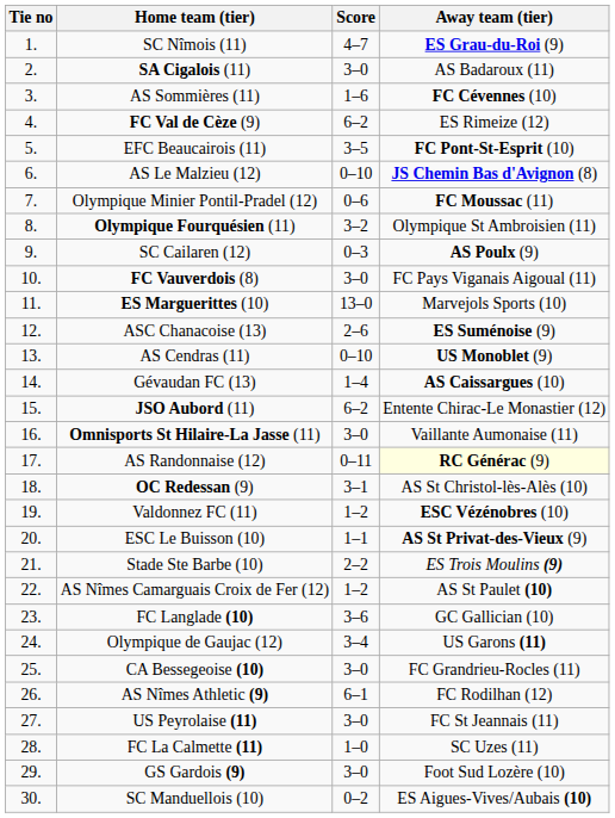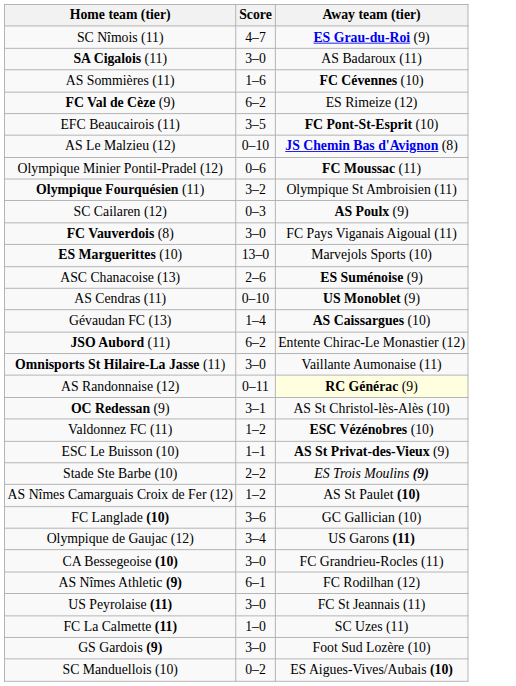 <table class="wikitable" style="text-align: center">
 <tr>
-<th>Tie no</th>
 <th>Home team (tier)</th>
 <th>Score</th>
 <th>Away team (tier)</th>
 </tr>
 <tr>
-<td>1.</td>
 <td>SC Nîmois (11)</td>
 <td>4–7</td>
 <td><strong><a href='#'>ES Grau-du-Roi</a></strong> (9)</td>
 </tr>
 <tr>
-<td>2.</td>
 <td><strong>SA Cigalois</strong> (11)</td>
 <td>3–0</td>
 <td>AS Badaroux (11)</td>
 </tr>
 <tr>
-<td>3.</td>
 <td>AS Sommières (11)</td>
 <td>1–6</td>
 <td><strong>FC Cévennes</strong> (10)</td>
 </tr>
 <tr>
-<td>4.</td>
 <td><strong>FC Val de Cèze</strong> (9)</td>
 <td>6–2</td>
 <td>ES Rimeize (12)</td>
 </tr>
 <tr>
-<td>5.</td>
 <td>EFC Beaucairois (11)</td>
 <td>3–5</td>
 <td><strong>FC Pont-St-Esprit</strong> (10)</td>
 </tr>
 <tr>
-<td>6.</td>
 <td>AS Le Malzieu (12)</td>
 <td>0–10</td>
 <td><strong><a href='#'>JS Chemin Bas d'Avignon</a></strong> (8)</td>
 </tr>
 <tr>
-<td>7.</td>
 <td>Olympique Minier Pontil-Pradel (12)</td>
 <td>0–6</td>
 <td><strong>FC Moussac</strong> (11)</td>
 </tr>
 <tr>
-<td>8.</td>
 <td><strong>Olympique Fourquésien</strong> (11)</td>
 <td>3–2</td>
 <td>Olympique St Ambroisien (11)</td>
 </tr>
 <tr>
-<td>9.</td>
 <td>SC Cailaren (12)</td>
 <td>0–3</td>
 <td><strong>AS Poulx</strong> (9)</td>
 </tr>
 <tr>
-<td>10.</td>
 <td><strong>FC Vauverdois</strong> (8)</td>
 <td>3–0</td>
 <td>FC Pays Viganais Aigoual (11)</td>
 </tr>
 <tr>
-<td>11.</td>
 <td><strong>ES Marguerittes</strong> (10)</td>
 <td>13–0</td>
 <td>Marvejols Sports (10)</td>
 </tr>
 <tr>
-<td>12.</td>
 <td>ASC Chanacoise (13)</td>
 <td>2–6</td>
 <td><strong>ES Suménoise</strong> (9)</td>
 </tr>
 <tr>
-<td>13.</td>
 <td>AS Cendras (11)</td>
 <td>0–10</td>
 <td><strong>US Monoblet</strong> (9)</td>
 </tr>
 <tr>
-<td>14.</td>
 <td>Gévaudan FC (13)</td>
 <td>1–4</td>
 <td><strong>AS Caissargues</strong> (10)</td>
 </tr>
 <tr>
-<td>15.</td>
 <td><strong>JSO Aubord</strong> (11)</td>
 <td>6–2</td>
 <td>Entente Chirac-Le Monastier (12)</td>
 </tr>
 <tr>
-<td>16.</td>
 <td><strong>Omnisports St Hilaire-La Jasse</strong> (11)</td>
 <td>3–0</td>
 <td>Vaillante Aumonaise (11)</td>
 </tr>
 <tr>
-<td>17.</td>
 <td>AS Randonnaise (12)</td>
 <td>0–11</td>
 <td style="background: lightyellow;"><strong>RC Générac</strong> (9)</td>
 </tr>
 <tr>
-<td>18.</td>
 <td><strong>OC Redessan</strong> (9)</td>
 <td>3–1</td>
 <td>AS St Christol-lès-Alès (10)</td>
 </tr>
 <tr>
-<td>19.</td>
 <td>Valdonnez FC (11)</td>
 <td>1–2</td>
 <td><strong>ESC Vézénobres</strong> (10)</td>
 </tr>
 <tr>
-<td>20.</td>
 <td>ESC Le Buisson (10)</td>
 <td>1–1 </td>
 <td><strong>AS St Privat-des-Vieux</strong> (9)</td>
 </tr>
 <tr>
-<td>21.</td>
 <td>Stade Ste Barbe (10)</td>
 <td>2–2 </td>
 <td><em>ES Trois Moulins<strong> (9)</td>
 </tr>
 <tr>
-<td>22.</td>
 <td>AS Nîmes Camarguais Croix de Fer (12)</td>
 <td>1–2</td>
 <td></strong>AS St Paulet<strong> (10)</td>
 </tr>
 <tr>
-<td>23.</td>
 <td></strong>FC Langlade<strong> (10)</td>
 <td>3–6</td>
 <td>GC Gallician (10)</td>
 </tr>
 <tr>
-<td>24.</td>
 <td>Olympique de Gaujac (12)</td>
 <td>3–4</td>
 <td></strong>US Garons<strong> (11)</td>
 </tr>
 <tr>
-<td>25.</td>
 <td></strong>CA Bessegeoise<strong> (10)</td>
 <td>3–0</td>
 <td>FC Grandrieu-Rocles (11)</td>
 </tr>
 <tr>
-<td>26.</td>
 <td></strong>AS Nîmes Athletic<strong> (9)</td>
 <td>6–1</td>
 <td>FC Rodilhan (12)</td>
 </tr>
 <tr>
-<td>27.</td>
 <td></strong>US Peyrolaise<strong> (11)</td>
 <td>3–0</td>
 <td>FC St Jeannais (11)</td>
 </tr>
 <tr>
-<td>28.</td>
 <td></strong>FC La Calmette<strong> (11)</td>
 <td>1–0</td>
 <td>SC Uzes (11)</td>
 </tr>
 <tr>
-<td>29.</td>
 <td></strong>GS Gardois<strong> (9)</td>
 <td>3–0</td>
 <td>Foot Sud Lozère (10)</td>
 </tr>
 <tr>
-<td>30.</td>
 <td>SC Manduellois (10)</td>
 <td>0–2</td>
 <td></strong>ES Aigues-Vives/Aubais<strong> (10)</td>
 </tr>
 </table>
